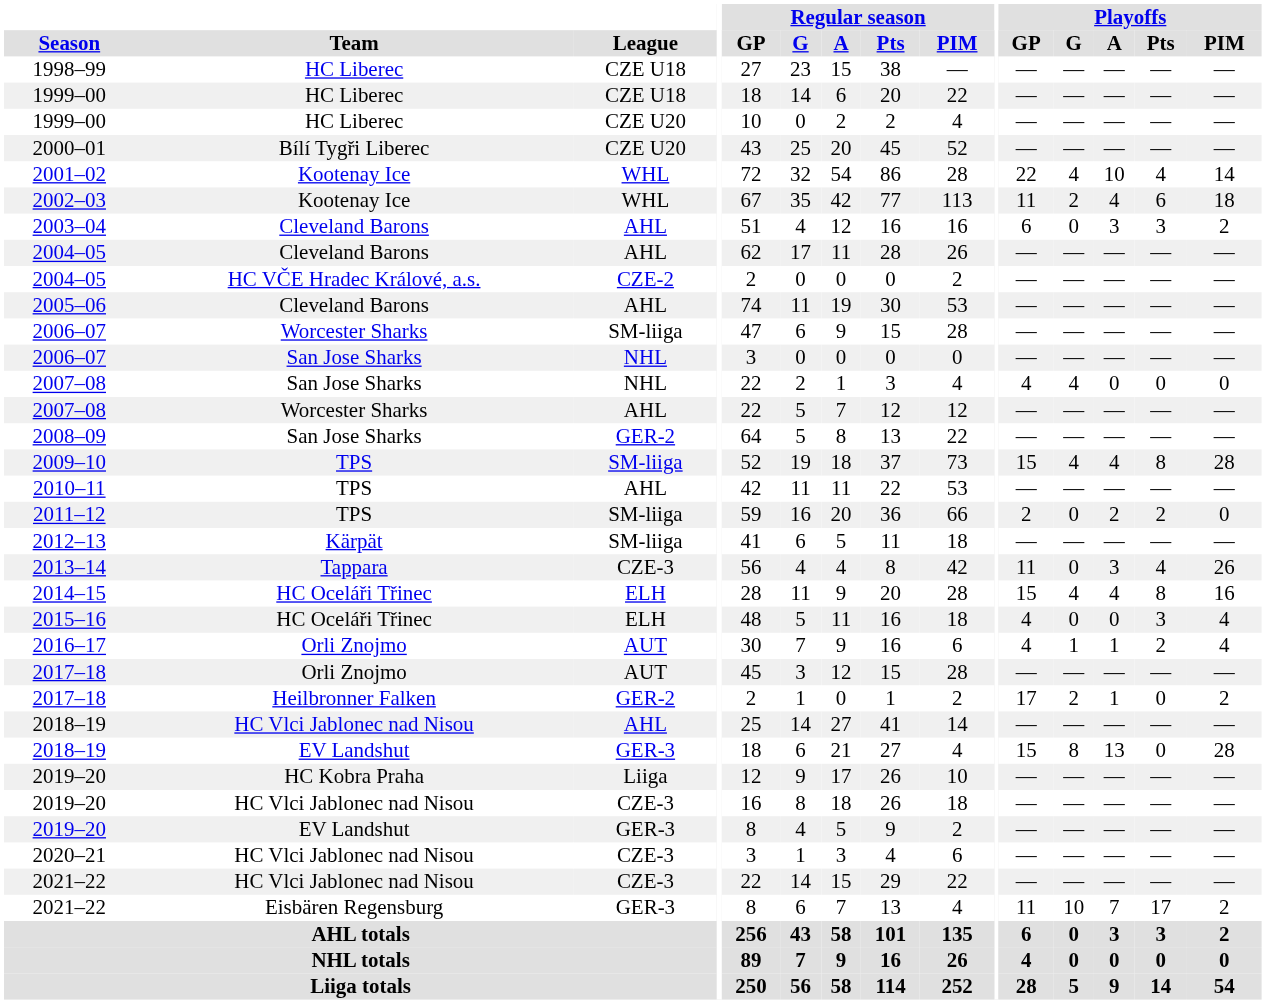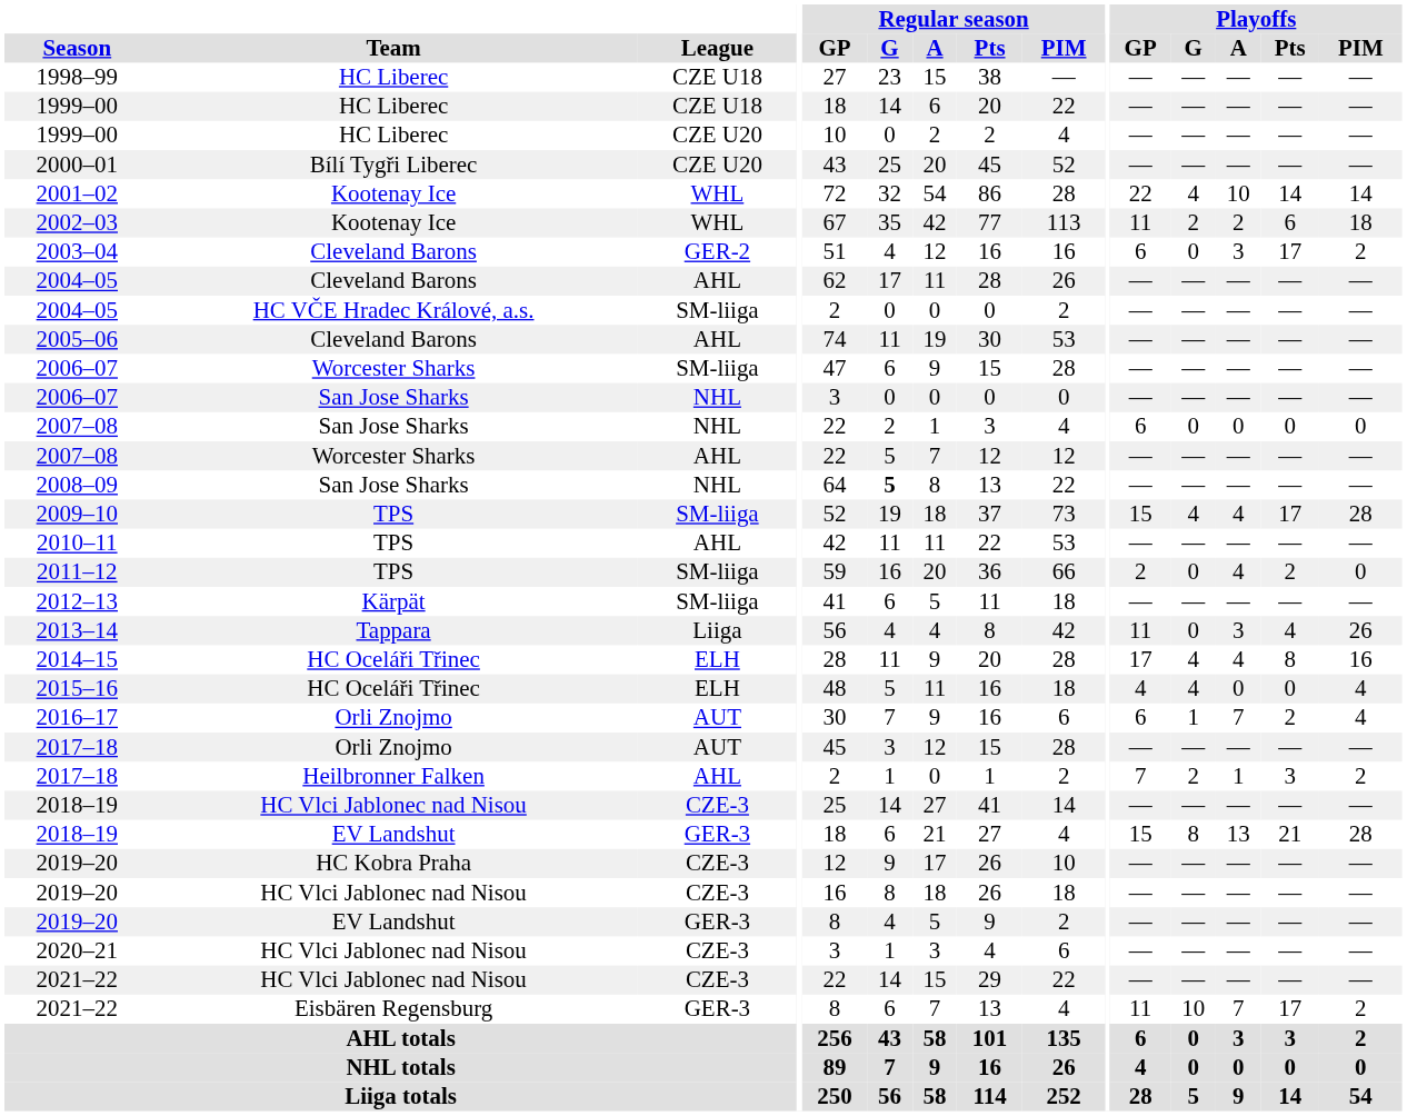 <table border="0" cellpadding="1" cellspacing="0" style="text-align:center; width:60em">
 <tr bgcolor="#e0e0e0">
 <th colspan="3" bgcolor="#ffffff"></th>
 <th rowspan="100" bgcolor="#ffffff"></th>
 <th colspan="5"><a href='#'>Regular season</a></th>
 <th rowspan="100" bgcolor="#ffffff"></th>
 <th colspan="5"><a href='#'>Playoffs</a></th>
 </tr>
 <tr bgcolor="#e0e0e0">
 <th><a href='#'>Season</a></th>
 <th>Team</th>
 <th>League</th>
 <th>GP</th>
 <th><a href='#'>G</a></th>
 <th><a href='#'>A</a></th>
 <th><a href='#'>Pts</a></th>
 <th><a href='#'>PIM</a></th>
 <th>GP</th>
 <th>G</th>
 <th>A</th>
 <th>Pts</th>
 <th>PIM</th>
 </tr>
 <tr>
 <td>1998–99</td>
 <td><a href='#'>HC Liberec</a></td>
 <td>CZE U18</td>
 <td>27</td>
 <td>23</td>
 <td>15</td>
 <td>38</td>
 <td>—</td>
 <td>—</td>
 <td>—</td>
 <td>—</td>
 <td>—</td>
 <td>—</td>
 </tr>
 <tr bgcolor="#f0f0f0">
 <td>1999–00</td>
 <td>HC Liberec</td>
 <td>CZE U18</td>
 <td>18</td>
 <td>14</td>
 <td>6</td>
 <td>20</td>
 <td>22</td>
 <td>—</td>
 <td>—</td>
 <td>—</td>
 <td>—</td>
 <td>—</td>
 </tr>
 <tr>
 <td>1999–00</td>
 <td>HC Liberec</td>
 <td>CZE U20</td>
 <td>10</td>
 <td>0</td>
 <td>2</td>
 <td>2</td>
 <td>4</td>
 <td>—</td>
 <td>—</td>
 <td>—</td>
 <td>—</td>
 <td>—</td>
 </tr>
 <tr bgcolor="#f0f0f0">
 <td>2000–01</td>
 <td>Bílí Tygři Liberec</td>
 <td>CZE U20</td>
 <td>43</td>
 <td>25</td>
 <td>20</td>
 <td>45</td>
 <td>52</td>
 <td>—</td>
 <td>—</td>
 <td>—</td>
 <td>—</td>
 <td>—</td>
 </tr>
 <tr>
 <td><a href='#'>2001–02</a></td>
 <td><a href='#'>Kootenay Ice</a></td>
 <td><a href='#'>WHL</a></td>
 <td>72</td>
 <td>32</td>
 <td>54</td>
 <td>86</td>
 <td>28</td>
 <td>22</td>
 <td>4</td>
 <td>10</td>
-<td>4</td>
+<td>14</td>
 <td>14</td>
 </tr>
 <tr bgcolor="#f0f0f0">
 <td><a href='#'>2002–03</a></td>
 <td>Kootenay Ice</td>
 <td>WHL</td>
 <td>67</td>
 <td>35</td>
 <td>42</td>
 <td>77</td>
 <td>113</td>
 <td>11</td>
 <td>2</td>
-<td>4</td>
+<td>2</td>
 <td>6</td>
 <td>18</td>
 </tr>
 <tr>
 <td><a href='#'>2003–04</a></td>
 <td><a href='#'>Cleveland Barons</a></td>
-<td><a href='#'>AHL</a></td>
+<td><a href='#'>GER-2</a></td>
 <td>51</td>
 <td>4</td>
 <td>12</td>
 <td>16</td>
 <td>16</td>
 <td>6</td>
 <td>0</td>
 <td>3</td>
-<td>3</td>
+<td>17</td>
 <td>2</td>
 </tr>
 <tr bgcolor="#f0f0f0">
 <td><a href='#'>2004–05</a></td>
 <td>Cleveland Barons</td>
 <td>AHL</td>
 <td>62</td>
 <td>17</td>
 <td>11</td>
 <td>28</td>
 <td>26</td>
 <td>—</td>
 <td>—</td>
 <td>—</td>
 <td>—</td>
 <td>—</td>
 </tr>
 <tr>
 <td><a href='#'>2004–05</a></td>
 <td><a href='#'>HC VČE Hradec Králové, a.s.</a></td>
-<td><a href='#'>CZE-2</a></td>
+<td>SM-liiga</td>
 <td>2</td>
 <td>0</td>
 <td>0</td>
 <td>0</td>
 <td>2</td>
 <td>—</td>
 <td>—</td>
 <td>—</td>
 <td>—</td>
 <td>—</td>
 </tr>
 <tr bgcolor="#f0f0f0">
 <td><a href='#'>2005–06</a></td>
 <td>Cleveland Barons</td>
 <td>AHL</td>
 <td>74</td>
 <td>11</td>
 <td>19</td>
 <td>30</td>
 <td>53</td>
 <td>—</td>
 <td>—</td>
 <td>—</td>
 <td>—</td>
 <td>—</td>
 </tr>
 <tr>
 <td><a href='#'>2006–07</a></td>
 <td><a href='#'>Worcester Sharks</a></td>
 <td>SM-liiga</td>
 <td>47</td>
 <td>6</td>
 <td>9</td>
 <td>15</td>
 <td>28</td>
 <td>—</td>
 <td>—</td>
 <td>—</td>
 <td>—</td>
 <td>—</td>
 </tr>
 <tr bgcolor="#f0f0f0">
 <td><a href='#'>2006–07</a></td>
 <td><a href='#'>San Jose Sharks</a></td>
 <td><a href='#'>NHL</a></td>
 <td>3</td>
 <td>0</td>
 <td>0</td>
 <td>0</td>
 <td>0</td>
 <td>—</td>
 <td>—</td>
 <td>—</td>
 <td>—</td>
 <td>—</td>
 </tr>
 <tr>
 <td><a href='#'>2007–08</a></td>
 <td>San Jose Sharks</td>
 <td>NHL</td>
 <td>22</td>
 <td>2</td>
 <td>1</td>
 <td>3</td>
 <td>4</td>
-<td>4</td>
-<td>4</td>
+<td>6</td>
+<td>0</td>
 <td>0</td>
 <td>0</td>
 <td>0</td>
 </tr>
 <tr bgcolor="#f0f0f0">
 <td><a href='#'>2007–08</a></td>
 <td>Worcester Sharks</td>
 <td>AHL</td>
 <td>22</td>
 <td>5</td>
 <td>7</td>
 <td>12</td>
 <td>12</td>
 <td>—</td>
 <td>—</td>
 <td>—</td>
 <td>—</td>
 <td>—</td>
 </tr>
 <tr>
 <td><a href='#'>2008–09</a></td>
 <td>San Jose Sharks</td>
-<td><a href='#'>GER-2</a></td>
+<td>NHL</td>
 <td>64</td>
-<td>5</td>
+<td><strong>5</strong></td>
 <td>8</td>
 <td>13</td>
 <td>22</td>
 <td>—</td>
 <td>—</td>
 <td>—</td>
 <td>—</td>
 <td>—</td>
 </tr>
 <tr bgcolor="#f0f0f0">
 <td><a href='#'>2009–10</a></td>
 <td><a href='#'>TPS</a></td>
 <td><a href='#'>SM-liiga</a></td>
 <td>52</td>
 <td>19</td>
 <td>18</td>
 <td>37</td>
 <td>73</td>
 <td>15</td>
 <td>4</td>
 <td>4</td>
-<td>8</td>
+<td>17</td>
 <td>28</td>
 </tr>
 <tr>
 <td><a href='#'>2010–11</a></td>
 <td>TPS</td>
 <td>AHL</td>
 <td>42</td>
 <td>11</td>
 <td>11</td>
 <td>22</td>
 <td>53</td>
 <td>—</td>
 <td>—</td>
 <td>—</td>
 <td>—</td>
 <td>—</td>
 </tr>
 <tr bgcolor="#f0f0f0">
 <td><a href='#'>2011–12</a></td>
 <td>TPS</td>
 <td>SM-liiga</td>
 <td>59</td>
 <td>16</td>
 <td>20</td>
 <td>36</td>
 <td>66</td>
 <td>2</td>
 <td>0</td>
-<td>2</td>
+<td>4</td>
 <td>2</td>
 <td>0</td>
 </tr>
 <tr>
 <td><a href='#'>2012–13</a></td>
 <td><a href='#'>Kärpät</a></td>
 <td>SM-liiga</td>
 <td>41</td>
 <td>6</td>
 <td>5</td>
 <td>11</td>
 <td>18</td>
 <td>—</td>
 <td>—</td>
 <td>—</td>
 <td>—</td>
 <td>—</td>
 </tr>
 <tr bgcolor="#f0f0f0">
 <td><a href='#'>2013–14</a></td>
 <td><a href='#'>Tappara</a></td>
-<td>CZE-3</td>
+<td>Liiga</td>
 <td>56</td>
 <td>4</td>
 <td>4</td>
 <td>8</td>
 <td>42</td>
 <td>11</td>
 <td>0</td>
 <td>3</td>
 <td>4</td>
 <td>26</td>
 </tr>
 <tr>
 <td><a href='#'>2014–15</a></td>
 <td><a href='#'>HC Oceláři Třinec</a></td>
 <td><a href='#'>ELH</a></td>
 <td>28</td>
 <td>11</td>
 <td>9</td>
 <td>20</td>
 <td>28</td>
-<td>15</td>
+<td>17</td>
 <td>4</td>
 <td>4</td>
 <td>8</td>
 <td>16</td>
 </tr>
 <tr bgcolor="#f0f0f0">
 <td><a href='#'>2015–16</a></td>
 <td>HC Oceláři Třinec</td>
 <td>ELH</td>
 <td>48</td>
 <td>5</td>
 <td>11</td>
 <td>16</td>
 <td>18</td>
 <td>4</td>
+<td>4</td>
 <td>0</td>
 <td>0</td>
-<td>3</td>
 <td>4</td>
 </tr>
 <tr>
 <td><a href='#'>2016–17</a></td>
 <td><a href='#'>Orli Znojmo</a></td>
 <td><a href='#'>AUT</a></td>
 <td>30</td>
 <td>7</td>
 <td>9</td>
 <td>16</td>
 <td>6</td>
-<td>4</td>
+<td>6</td>
 <td>1</td>
-<td>1</td>
+<td>7</td>
 <td>2</td>
 <td>4</td>
 </tr>
 <tr bgcolor="#f0f0f0">
 <td><a href='#'>2017–18</a></td>
 <td>Orli Znojmo</td>
 <td>AUT</td>
 <td>45</td>
 <td>3</td>
 <td>12</td>
 <td>15</td>
 <td>28</td>
 <td>—</td>
 <td>—</td>
 <td>—</td>
 <td>—</td>
 <td>—</td>
 </tr>
 <tr>
 <td><a href='#'>2017–18</a></td>
 <td><a href='#'>Heilbronner Falken</a></td>
-<td><a href='#'>GER-2</a></td>
+<td><a href='#'>AHL</a></td>
 <td>2</td>
 <td>1</td>
 <td>0</td>
 <td>1</td>
 <td>2</td>
-<td>17</td>
+<td>7</td>
 <td>2</td>
 <td>1</td>
-<td>0</td>
+<td>3</td>
 <td>2</td>
 </tr>
 <tr bgcolor="#f0f0f0">
 <td>2018–19</td>
 <td><a href='#'>HC Vlci Jablonec nad Nisou</a></td>
-<td><a href='#'>AHL</a></td>
+<td><a href='#'>CZE-3</a></td>
 <td>25</td>
 <td>14</td>
 <td>27</td>
 <td>41</td>
 <td>14</td>
 <td>—</td>
 <td>—</td>
 <td>—</td>
 <td>—</td>
 <td>—</td>
 </tr>
 <tr>
 <td><a href='#'>2018–19</a></td>
 <td><a href='#'>EV Landshut</a></td>
 <td><a href='#'>GER-3</a></td>
 <td>18</td>
 <td>6</td>
 <td>21</td>
 <td>27</td>
 <td>4</td>
 <td>15</td>
 <td>8</td>
 <td>13</td>
-<td>0</td>
+<td>21</td>
 <td>28</td>
 </tr>
 <tr bgcolor="#f0f0f0">
 <td>2019–20</td>
 <td>HC Kobra Praha</td>
-<td>Liiga</td>
+<td>CZE-3</td>
 <td>12</td>
 <td>9</td>
 <td>17</td>
 <td>26</td>
 <td>10</td>
 <td>—</td>
 <td>—</td>
 <td>—</td>
 <td>—</td>
 <td>—</td>
 </tr>
 <tr>
 <td>2019–20</td>
 <td>HC Vlci Jablonec nad Nisou</td>
 <td>CZE-3</td>
 <td>16</td>
 <td>8</td>
 <td>18</td>
 <td>26</td>
 <td>18</td>
 <td>—</td>
 <td>—</td>
 <td>—</td>
 <td>—</td>
 <td>—</td>
 </tr>
 <tr bgcolor="#f0f0f0">
 <td><a href='#'>2019–20</a></td>
 <td>EV Landshut</td>
 <td>GER-3</td>
 <td>8</td>
 <td>4</td>
 <td>5</td>
 <td>9</td>
 <td>2</td>
 <td>—</td>
 <td>—</td>
 <td>—</td>
 <td>—</td>
 <td>—</td>
 </tr>
 <tr>
 <td>2020–21</td>
 <td>HC Vlci Jablonec nad Nisou</td>
 <td>CZE-3</td>
 <td>3</td>
 <td>1</td>
 <td>3</td>
 <td>4</td>
 <td>6</td>
 <td>—</td>
 <td>—</td>
 <td>—</td>
 <td>—</td>
 <td>—</td>
 </tr>
 <tr bgcolor="#f0f0f0">
 <td>2021–22</td>
 <td>HC Vlci Jablonec nad Nisou</td>
 <td>CZE-3</td>
 <td>22</td>
 <td>14</td>
 <td>15</td>
 <td>29</td>
 <td>22</td>
 <td>—</td>
 <td>—</td>
 <td>—</td>
 <td>—</td>
 <td>—</td>
 </tr>
 <tr>
 <td>2021–22</td>
 <td>Eisbären Regensburg</td>
 <td>GER-3</td>
 <td>8</td>
 <td>6</td>
 <td>7</td>
 <td>13</td>
 <td>4</td>
 <td>11</td>
 <td>10</td>
 <td>7</td>
 <td>17</td>
 <td>2</td>
 </tr>
 <tr bgcolor="#e0e0e0">
 <th colspan="3">AHL totals</th>
 <th>256</th>
 <th>43</th>
 <th>58</th>
 <th>101</th>
 <th>135</th>
 <th>6</th>
 <th>0</th>
 <th>3</th>
 <th>3</th>
 <th>2</th>
 </tr>
 <tr bgcolor="#e0e0e0">
 <th colspan="3">NHL totals</th>
 <th>89</th>
 <th>7</th>
 <th>9</th>
 <th>16</th>
 <th>26</th>
 <th>4</th>
 <th>0</th>
 <th>0</th>
 <th>0</th>
 <th>0</th>
 </tr>
 <tr bgcolor="#e0e0e0">
 <th colspan="3">Liiga totals</th>
 <th>250</th>
 <th>56</th>
 <th>58</th>
 <th>114</th>
 <th>252</th>
 <th>28</th>
 <th>5</th>
 <th>9</th>
 <th>14</th>
 <th>54</th>
 </tr>
 </table>
